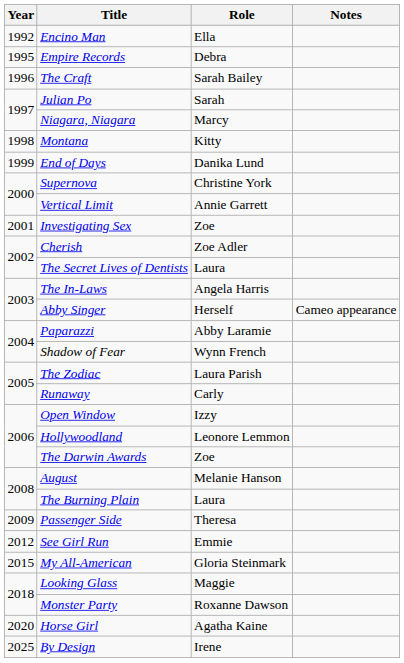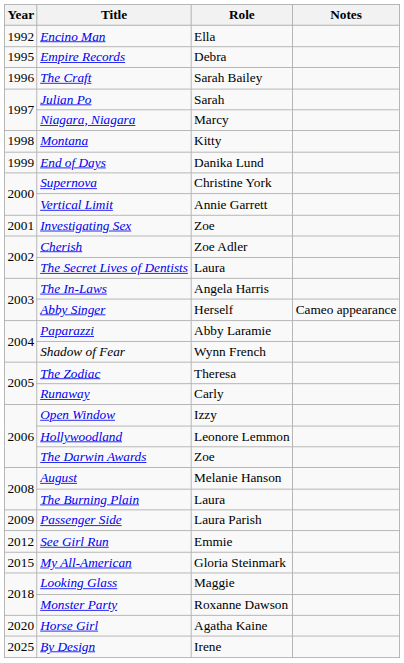 <table class="wikitable sortable">
 <tr style="background:#B0C4DE;">
 <th>Year</th>
 <th>Title</th>
 <th>Role</th>
 <th>Notes</th>
 </tr>
 <tr>
 <td>1992</td>
 <td><em><a href='#'>Encino Man</a></em></td>
 <td>Ella</td>
 <td></td>
 </tr>
 <tr>
 <td>1995</td>
 <td><em><a href='#'>Empire Records</a></em></td>
 <td>Debra</td>
 <td></td>
 </tr>
 <tr>
 <td>1996</td>
 <td><em><a href='#'>The Craft</a></em></td>
 <td>Sarah Bailey</td>
 <td></td>
 </tr>
 <tr>
 <td rowspan=2>1997</td>
 <td><em><a href='#'>Julian Po</a></em></td>
 <td>Sarah</td>
 <td></td>
 </tr>
 <tr>
 <td><em><a href='#'>Niagara, Niagara</a></em></td>
 <td>Marcy</td>
 <td></td>
 </tr>
 <tr>
 <td>1998</td>
 <td><em><a href='#'>Montana</a></em></td>
 <td>Kitty</td>
 <td></td>
 </tr>
 <tr>
 <td>1999</td>
 <td><em><a href='#'>End of Days</a></em></td>
 <td>Danika Lund</td>
 <td></td>
 </tr>
 <tr>
 <td rowspan=2>2000</td>
 <td><em><a href='#'>Supernova</a></em></td>
 <td>Christine York</td>
 <td></td>
 </tr>
 <tr>
 <td><em><a href='#'>Vertical Limit</a></em></td>
 <td>Annie Garrett</td>
 <td></td>
 </tr>
 <tr>
 <td>2001</td>
 <td><em><a href='#'>Investigating Sex</a></em></td>
 <td>Zoe</td>
 <td></td>
 </tr>
 <tr>
 <td rowspan=2>2002</td>
 <td><em><a href='#'>Cherish</a></em></td>
 <td>Zoe Adler</td>
 <td></td>
 </tr>
 <tr>
 <td><em><a href='#'>The Secret Lives of Dentists</a></em></td>
 <td>Laura</td>
 <td></td>
 </tr>
 <tr>
 <td rowspan=2>2003</td>
 <td><em><a href='#'>The In-Laws</a></em></td>
 <td>Angela Harris</td>
 <td></td>
 </tr>
 <tr>
 <td><em><a href='#'>Abby Singer</a></em></td>
 <td>Herself</td>
 <td>Cameo appearance</td>
 </tr>
 <tr>
 <td rowspan=2>2004</td>
 <td><em><a href='#'>Paparazzi</a></em></td>
 <td>Abby Laramie</td>
 <td></td>
 </tr>
 <tr>
 <td><em>Shadow of Fear</em></td>
 <td>Wynn French</td>
 <td></td>
 </tr>
 <tr>
 <td rowspan=2>2005</td>
 <td><em><a href='#'>The Zodiac</a></em></td>
-<td>Laura Parish</td>
+<td>Theresa</td>
 <td></td>
 </tr>
 <tr>
 <td><em><a href='#'>Runaway</a></em></td>
 <td>Carly</td>
 <td></td>
 </tr>
 <tr>
 <td rowspan=3>2006</td>
 <td><em><a href='#'>Open Window</a></em></td>
 <td>Izzy</td>
 <td></td>
 </tr>
 <tr>
 <td><em><a href='#'>Hollywoodland</a></em></td>
 <td>Leonore Lemmon</td>
 <td></td>
 </tr>
 <tr>
 <td><em><a href='#'>The Darwin Awards</a></em></td>
 <td>Zoe</td>
 <td></td>
 </tr>
 <tr>
 <td rowspan="2">2008</td>
 <td><em><a href='#'>August</a></em></td>
 <td>Melanie Hanson</td>
 <td></td>
 </tr>
 <tr>
 <td><em><a href='#'>The Burning Plain</a></em></td>
 <td>Laura</td>
 <td></td>
 </tr>
 <tr>
 <td>2009</td>
 <td><em><a href='#'>Passenger Side</a></em></td>
-<td>Theresa</td>
+<td>Laura Parish</td>
 <td></td>
 </tr>
 <tr>
 <td>2012</td>
 <td><em><a href='#'>See Girl Run</a></em></td>
 <td>Emmie</td>
 <td></td>
 </tr>
 <tr>
 <td>2015</td>
 <td><em><a href='#'>My All-American</a></em></td>
 <td>Gloria Steinmark</td>
 <td></td>
 </tr>
 <tr>
 <td rowspan=2>2018</td>
 <td><em><a href='#'>Looking Glass</a></em></td>
 <td>Maggie</td>
 <td></td>
 </tr>
 <tr>
 <td><em><a href='#'>Monster Party</a></em></td>
 <td>Roxanne Dawson</td>
 <td></td>
 </tr>
 <tr>
 <td>2020</td>
 <td><em><a href='#'>Horse Girl</a></em></td>
 <td>Agatha Kaine</td>
 <td></td>
 </tr>
 <tr>
 <td>2025</td>
 <td><em><a href='#'>By Design</a></em></td>
 <td>Irene</td>
 <td></td>
 </tr>
 </table>
